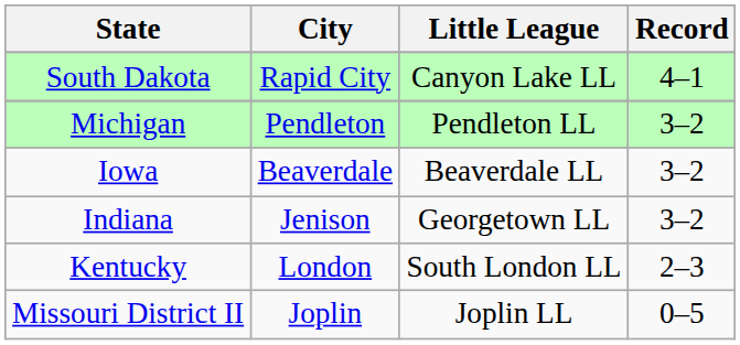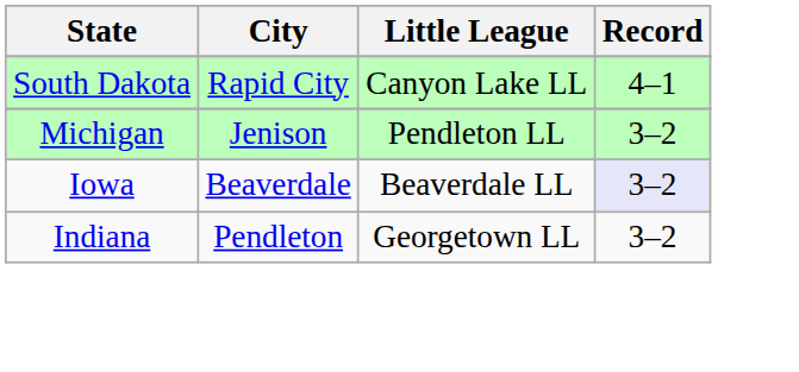 <table class="wikitable">
 <tr>
 <th>State</th>
 <th>City</th>
 <th>Little League</th>
 <th>Record</th>
 </tr>
 <tr>
 </tr>
 <tr bgcolor=#bbffbb>
 <td align=center> <a href='#'>South Dakota</a></td>
 <td align=center><a href='#'>Rapid City</a></td>
 <td align=center>Canyon Lake LL</td>
 <td align=center>4–1</td>
 </tr>
 <tr>
 </tr>
 <tr bgcolor=#bbffbb>
 <td align=center> <a href='#'>Michigan</a></td>
-<td align=center><a href='#'>Pendleton</a></td>
+<td align=center><a href='#'>Jenison</a></td>
 <td align=center>Pendleton LL</td>
 <td align=center>3–2</td>
 </tr>
 <tr>
 <td align=center> <a href='#'>Iowa</a></td>
 <td align=center><a href='#'>Beaverdale</a></td>
 <td align=center>Beaverdale LL</td>
-<td align=center>3–2</td>
+<td align=center style="background: lavender;">3–2</td>
 </tr>
 <tr>
 <td align=center> <a href='#'>Indiana</a></td>
-<td align=center><a href='#'>Jenison</a></td>
+<td align=center><a href='#'>Pendleton</a></td>
 <td align=center>Georgetown LL</td>
 <td align=center>3–2</td>
 </tr>
-<tr>
-<td align=center> <a href='#'>Kentucky</a></td>
-<td align=center><a href='#'>London</a></td>
-<td align=center>South London LL</td>
-<td align=center>2–3</td>
-</tr>
-<tr>
-<td align=center> <a href='#'>Missouri District II</a></td>
-<td align=center><a href='#'>Joplin</a></td>
-<td align=center>Joplin LL</td>
-<td align=center>0–5</td>
-</tr>
 </table>
